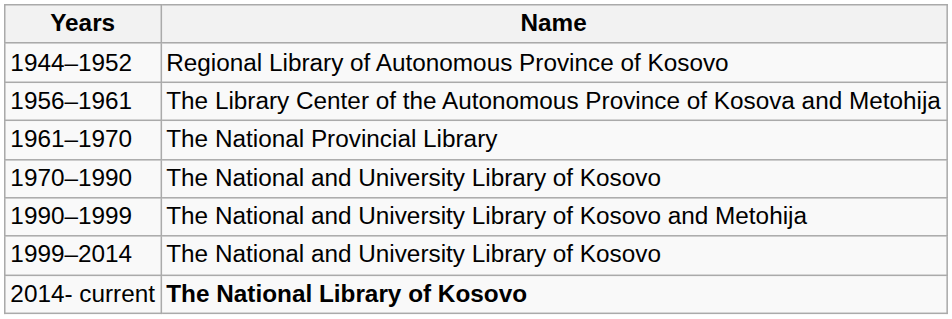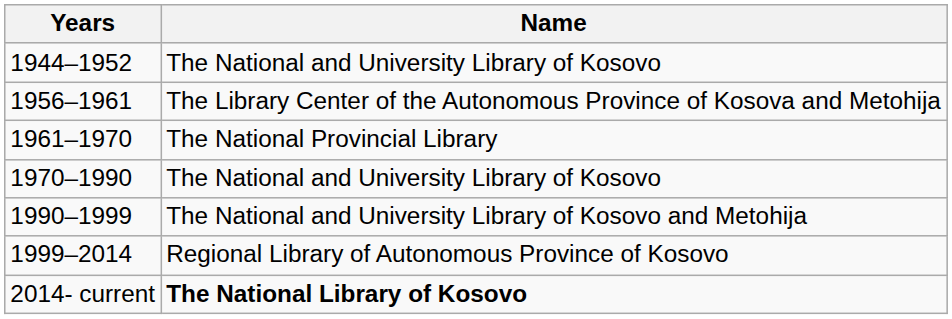 <table border="1" class="wikitable">
 <tr>
 <th>Years</th>
 <th>Name</th>
 </tr>
 <tr>
 <td>1944–1952</td>
-<td>Regional Library of Autonomous Province of Kosovo</td>
+<td>The National and University Library of Kosovo</td>
 </tr>
 <tr>
 <td>1956–1961</td>
 <td>The Library Center of the Autonomous Province of Kosova and Metohija</td>
 </tr>
 <tr>
 <td>1961–1970</td>
 <td>The National Provincial Library</td>
 </tr>
 <tr>
 <td>1970–1990</td>
 <td>The National and University Library of Kosovo</td>
 </tr>
 <tr>
 <td>1990–1999</td>
 <td>The National and University Library of Kosovo and Metohija</td>
 </tr>
 <tr>
 <td>1999–2014</td>
-<td>The National and University Library of Kosovo</td>
+<td>Regional Library of Autonomous Province of Kosovo</td>
 </tr>
 <tr>
 <td>2014- current</td>
 <td><strong>The National Library of Kosovo</strong></td>
 </tr>
 </table>
